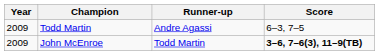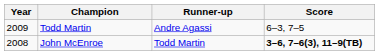 <table class="wikitable">
 <tr>
 <th width=50>Year</th>
 <th width=200>Champion</th>
 <th width=200>Runner-up</th>
 <th width=200>Score</th>
 </tr>
 <tr>
 <td>2009</td>
 <td><a href='#'>Todd Martin</a></td>
 <td><a href='#'>Andre Agassi</a></td>
 <td>6–3, 7–5</td>
 </tr>
 <tr>
-<td>2009</td>
+<td>2008</td>
 <td><a href='#'>John McEnroe</a></td>
 <td><a href='#'>Todd Martin</a></td>
 <td><strong>3–6, 7–6(3), 11–9(TB)</strong></td>
 </tr>
 </table>
